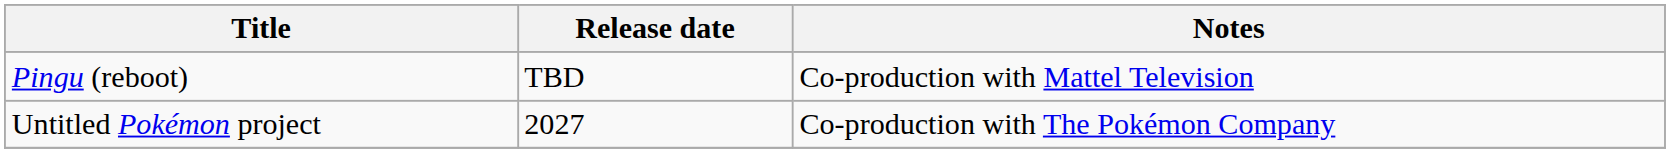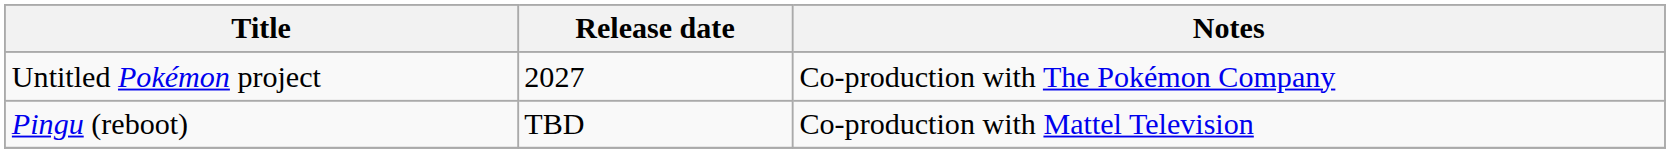 <table class="wikitable sortable" style="width:100%;">
 <tr>
 <th>Title</th>
 <th>Release date</th>
 <th>Notes</th>
 </tr>
 <tr>
+<td>Untitled <em><a href='#'>Pokémon</a></em> project</td>
+<td>2027</td>
+<td>Co-production with <a href='#'>The Pokémon Company</a></td>
+</tr>
+<tr>
 <td><em><a href='#'>Pingu</a></em> (reboot)</td>
 <td>TBD</td>
 <td>Co-production with <a href='#'>Mattel Television</a></td>
 </tr>
 <tr>
-<td>Untitled <em><a href='#'>Pokémon</a></em> project</td>
-<td>2027</td>
-<td>Co-production with <a href='#'>The Pokémon Company</a></td>
-</tr>
-<tr>
 </tr>
 </table>
